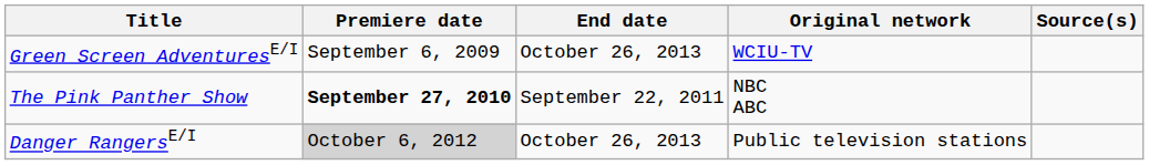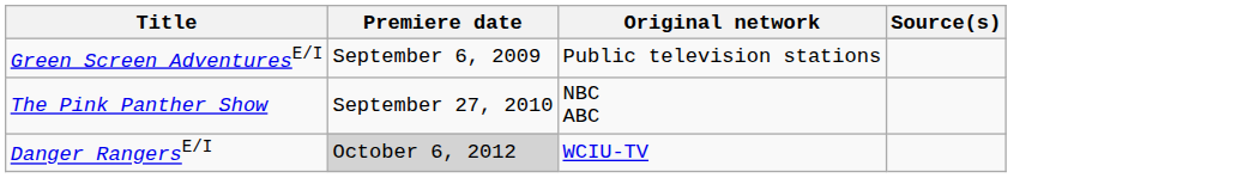 <table class="wikitable sortable">
 <tr>
 <th>Title</th>
 <th>Premiere date</th>
-<th>End date</th>
 <th>Original network</th>
 <th>Source(s)</th>
 </tr>
 <tr>
 <td><em><a href='#'>Green Screen Adventures</a></em><sup>E/I</sup></td>
 <td>September 6, 2009</td>
-<td>October 26, 2013</td>
-<td><a href='#'>WCIU-TV</a></td>
+<td>Public television stations</td>
 <td></td>
 </tr>
 <tr>
 <td><em><a href='#'>The Pink Panther Show</a></em></td>
-<td><strong>September 27, 2010</strong></td>
-<td>September 22, 2011</td>
+<td>September 27, 2010</td>
 <td>NBC<br>ABC</td>
 <td></td>
 </tr>
 <tr>
 <td><em><a href='#'>Danger Rangers</a></em><sup>E/I</sup></td>
 <td style="background: lightgrey;">October 6, 2012</td>
-<td>October 26, 2013</td>
-<td>Public television stations</td>
+<td><a href='#'>WCIU-TV</a></td>
 <td></td>
 </tr>
 </table>
